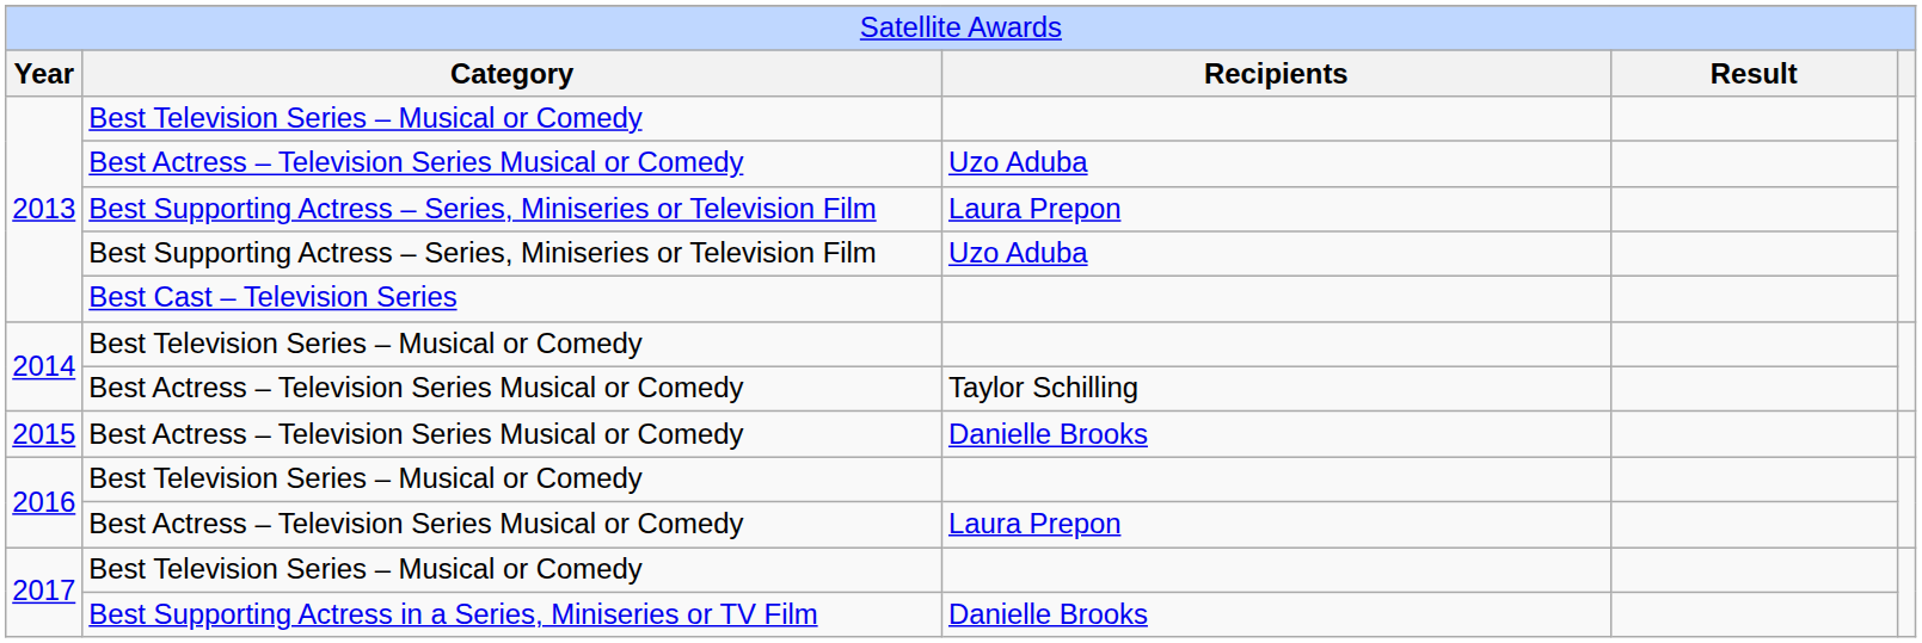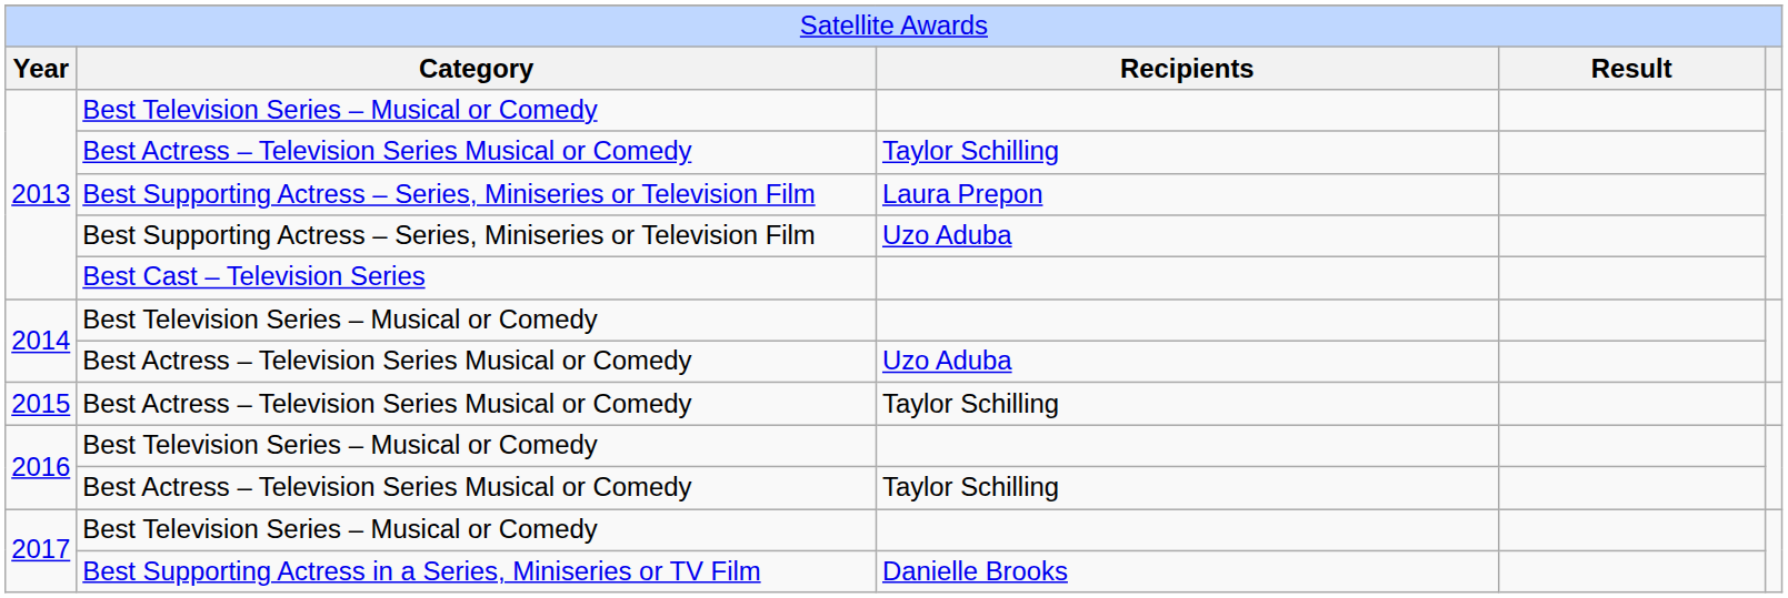 <table class="wikitable plainrowheaders" style="font-size: 100%; width:85%">
 <tr>
 </tr>
 <tr ---- bgcolor="#bfd7ff">
 <td colspan=6 align=center><a href='#'>Satellite Awards</a></td>
 </tr>
 <tr ---- bgcolor="#ebf5ff">
 <th scope="col" style="width:2%;">Year</th>
 <th scope="col" style="width:45%;">Category</th>
 <th scope="col" style="width:35%;">Recipients</th>
 <th scope="col" style="width:15%;">Result</th>
 <th scope="col" class="unsortable" style="width:1%;"></th>
 </tr>
 <tr>
 <td rowspan=5 style="text-align:center;"><a href='#'>2013</a></td>
 <td><a href='#'>Best Television Series – Musical or Comedy</a></td>
 <td></td>
 <td></td>
 <td rowspan=5 style="text-align:center;"><br><br></td>
 </tr>
 <tr>
 <td><a href='#'>Best Actress – Television Series Musical or Comedy</a></td>
-<td><a href='#'>Uzo Aduba</a></td>
+<td><a href='#'>Taylor Schilling</a></td>
 <td></td>
 </tr>
 <tr>
 <td><a href='#'>Best Supporting Actress – Series, Miniseries or Television Film</a></td>
 <td><a href='#'>Laura Prepon</a></td>
 <td></td>
 </tr>
 <tr>
 <td>Best Supporting Actress – Series, Miniseries or Television Film</td>
 <td><a href='#'>Uzo Aduba</a></td>
 <td></td>
 </tr>
 <tr>
 <td><a href='#'>Best Cast – Television Series</a></td>
 <td></td>
 <td></td>
 </tr>
 <tr>
 <td rowspan=2 style="text-align:center;"><a href='#'>2014</a></td>
 <td>Best Television Series – Musical or Comedy</td>
 <td></td>
 <td></td>
 <td rowspan=2 style="text-align:center;"><br></td>
 </tr>
 <tr>
 <td>Best Actress – Television Series Musical or Comedy</td>
-<td>Taylor Schilling</td>
+<td><a href='#'>Uzo Aduba</a></td>
 <td></td>
 </tr>
 <tr>
 <td style="text-align:center;"><a href='#'>2015</a></td>
 <td>Best Actress – Television Series Musical or Comedy</td>
-<td><a href='#'>Danielle Brooks</a></td>
+<td>Taylor Schilling</td>
 <td></td>
 <td style="text-align:center;"></td>
 </tr>
 <tr>
 <td rowspan=2><a href='#'>2016</a></td>
 <td>Best Television Series – Musical or Comedy</td>
 <td></td>
 <td></td>
 <td rowspan=2 style="text-align:center;"></td>
 </tr>
 <tr>
 <td>Best Actress – Television Series Musical or Comedy</td>
-<td><a href='#'>Laura Prepon</a></td>
+<td>Taylor Schilling</td>
 <td></td>
 </tr>
 <tr>
 <td rowspan=2><a href='#'>2017</a></td>
 <td>Best Television Series – Musical or Comedy</td>
 <td></td>
 <td></td>
 <td rowspan=2 style="text-align:center;"></td>
 </tr>
 <tr>
 <td><a href='#'>Best Supporting Actress in a Series, Miniseries or TV Film</a></td>
 <td><a href='#'>Danielle Brooks</a></td>
 <td></td>
 </tr>
 </table>
